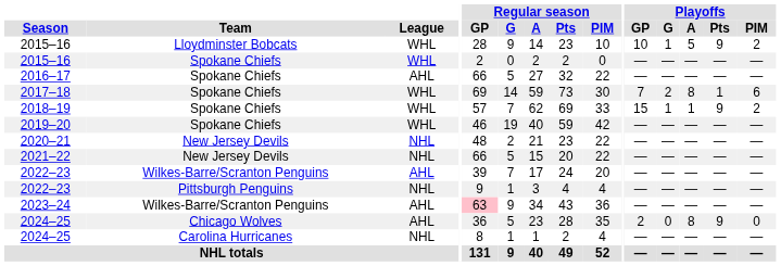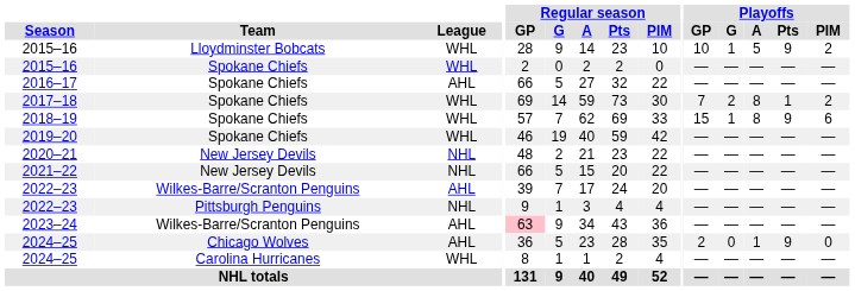 <table border="0" cellpadding="1" cellspacing="0" style="text-align:center; width:60em;">
 <tr bgcolor="#e0e0e0">
 <th colspan="3" bgcolor="#ffffff"></th>
 <th rowspan="99" bgcolor="#ffffff"></th>
 <th colspan="5"><a href='#'>Regular season</a></th>
 <th rowspan="99" bgcolor="#ffffff"></th>
 <th colspan="5"><a href='#'>Playoffs</a></th>
 </tr>
 <tr bgcolor="#e0e0e0">
 <th><a href='#'>Season</a></th>
 <th>Team</th>
 <th>League</th>
 <th>GP</th>
 <th><a href='#'>G</a></th>
 <th><a href='#'>A</a></th>
 <th><a href='#'>Pts</a></th>
 <th><a href='#'>PIM</a></th>
 <th>GP</th>
 <th>G</th>
 <th>A</th>
 <th>Pts</th>
 <th>PIM</th>
 </tr>
 <tr>
 <td>2015–16</td>
 <td><a href='#'>Lloydminster Bobcats</a></td>
 <td>WHL</td>
 <td>28</td>
 <td>9</td>
 <td>14</td>
 <td>23</td>
 <td>10</td>
 <td>10</td>
 <td>1</td>
 <td>5</td>
 <td>9</td>
 <td>2</td>
 </tr>
 <tr bgcolor="#f0f0f0">
 <td><a href='#'>2015–16</a></td>
 <td><a href='#'>Spokane Chiefs</a></td>
 <td><a href='#'>WHL</a></td>
 <td>2</td>
 <td>0</td>
 <td>2</td>
 <td>2</td>
 <td>0</td>
 <td>—</td>
 <td>—</td>
 <td>—</td>
 <td>—</td>
 <td>—</td>
 </tr>
 <tr>
 <td><a href='#'>2016–17</a></td>
 <td>Spokane Chiefs</td>
 <td>AHL</td>
 <td>66</td>
 <td>5</td>
 <td>27</td>
 <td>32</td>
 <td>22</td>
 <td>—</td>
 <td>—</td>
 <td>—</td>
 <td>—</td>
 <td>—</td>
 </tr>
 <tr bgcolor="#f0f0f0">
 <td><a href='#'>2017–18</a></td>
 <td>Spokane Chiefs</td>
 <td>WHL</td>
 <td>69</td>
 <td>14</td>
 <td>59</td>
 <td>73</td>
 <td>30</td>
 <td>7</td>
 <td>2</td>
 <td>8</td>
 <td>1</td>
-<td>6</td>
+<td>2</td>
 </tr>
 <tr>
 <td><a href='#'>2018–19</a></td>
 <td>Spokane Chiefs</td>
 <td>WHL</td>
 <td>57</td>
 <td>7</td>
 <td>62</td>
 <td>69</td>
 <td>33</td>
 <td>15</td>
 <td>1</td>
-<td>1</td>
+<td>8</td>
 <td>9</td>
-<td>2</td>
+<td>6</td>
 </tr>
 <tr bgcolor="#f0f0f0">
 <td><a href='#'>2019–20</a></td>
 <td>Spokane Chiefs</td>
 <td>WHL</td>
 <td>46</td>
 <td>19</td>
 <td>40</td>
 <td>59</td>
 <td>42</td>
 <td>—</td>
 <td>—</td>
 <td>—</td>
 <td>—</td>
 <td>—</td>
 </tr>
 <tr>
 <td><a href='#'>2020–21</a></td>
 <td><a href='#'>New Jersey Devils</a></td>
 <td><a href='#'>NHL</a></td>
 <td>48</td>
 <td>2</td>
 <td>21</td>
 <td>23</td>
 <td>22</td>
 <td>—</td>
 <td>—</td>
 <td>—</td>
 <td>—</td>
 <td>—</td>
 </tr>
 <tr bgcolor="#f0f0f0">
 <td><a href='#'>2021–22</a></td>
 <td>New Jersey Devils</td>
 <td>NHL</td>
 <td>66</td>
 <td>5</td>
 <td>15</td>
 <td>20</td>
 <td>22</td>
 <td>—</td>
 <td>—</td>
 <td>—</td>
 <td>—</td>
 <td>—</td>
 </tr>
 <tr>
 <td><a href='#'>2022–23</a></td>
 <td><a href='#'>Wilkes-Barre/Scranton Penguins</a></td>
 <td><a href='#'>AHL</a></td>
 <td>39</td>
 <td>7</td>
 <td>17</td>
 <td>24</td>
 <td>20</td>
 <td>—</td>
 <td>—</td>
 <td>—</td>
 <td>—</td>
 <td>—</td>
 </tr>
 <tr bgcolor="#f0f0f0">
 <td><a href='#'>2022–23</a></td>
 <td><a href='#'>Pittsburgh Penguins</a></td>
 <td>NHL</td>
 <td>9</td>
 <td>1</td>
 <td>3</td>
 <td>4</td>
 <td>4</td>
 <td>—</td>
 <td>—</td>
 <td>—</td>
 <td>—</td>
 <td>—</td>
 </tr>
 <tr>
 <td><a href='#'>2023–24</a></td>
 <td>Wilkes-Barre/Scranton Penguins</td>
 <td>AHL</td>
 <td style="background: pink;">63</td>
 <td>9</td>
 <td>34</td>
 <td>43</td>
 <td>36</td>
 <td>—</td>
 <td>—</td>
 <td>—</td>
 <td>—</td>
 <td>—</td>
 </tr>
 <tr bgcolor="#f0f0f0">
 <td><a href='#'>2024–25</a></td>
 <td><a href='#'>Chicago Wolves</a></td>
 <td>AHL</td>
 <td>36</td>
 <td>5</td>
 <td>23</td>
 <td>28</td>
 <td>35</td>
 <td>2</td>
 <td>0</td>
-<td>8</td>
+<td>1</td>
 <td>9</td>
 <td>0</td>
 </tr>
 <tr>
 <td><a href='#'>2024–25</a></td>
 <td><a href='#'>Carolina Hurricanes</a></td>
-<td>NHL</td>
+<td>WHL</td>
 <td>8</td>
 <td>1</td>
 <td>1</td>
 <td>2</td>
 <td>4</td>
 <td>—</td>
 <td>—</td>
 <td>—</td>
 <td>—</td>
 <td>—</td>
 </tr>
 <tr bgcolor="#e0e0e0">
 <th colspan="3">NHL totals</th>
 <th>131</th>
 <th>9</th>
 <th>40</th>
 <th>49</th>
 <th>52</th>
 <th>—</th>
 <th>—</th>
 <th>—</th>
 <th>—</th>
 <th>—</th>
 </tr>
 </table>
